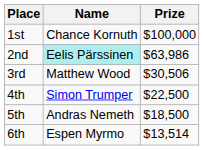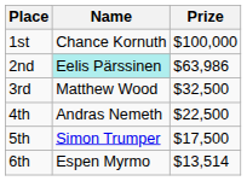 <table class="wikitable">
 <tr>
 <th>Place</th>
 <th>Name</th>
 <th>Prize</th>
 </tr>
 <tr>
 <td>1st</td>
 <td> Chance Kornuth</td>
 <td>$100,000</td>
 </tr>
 <tr>
 <td>2nd</td>
 <td style="background: paleturquoise;"> Eelis Pärssinen</td>
 <td>$63,986</td>
 </tr>
 <tr>
 <td>3rd</td>
 <td> Matthew Wood</td>
-<td>$30,506</td>
+<td>$32,500</td>
 </tr>
 <tr>
 <td>4th</td>
-<td> <a href='#'>Simon Trumper</a></td>
+<td> Andras Nemeth</td>
 <td>$22,500</td>
 </tr>
 <tr>
 <td>5th</td>
-<td> Andras Nemeth</td>
-<td>$18,500</td>
+<td> <a href='#'>Simon Trumper</a></td>
+<td>$17,500</td>
 </tr>
 <tr>
 <td>6th</td>
 <td> Espen Myrmo</td>
 <td>$13,514</td>
 </tr>
 </table>
